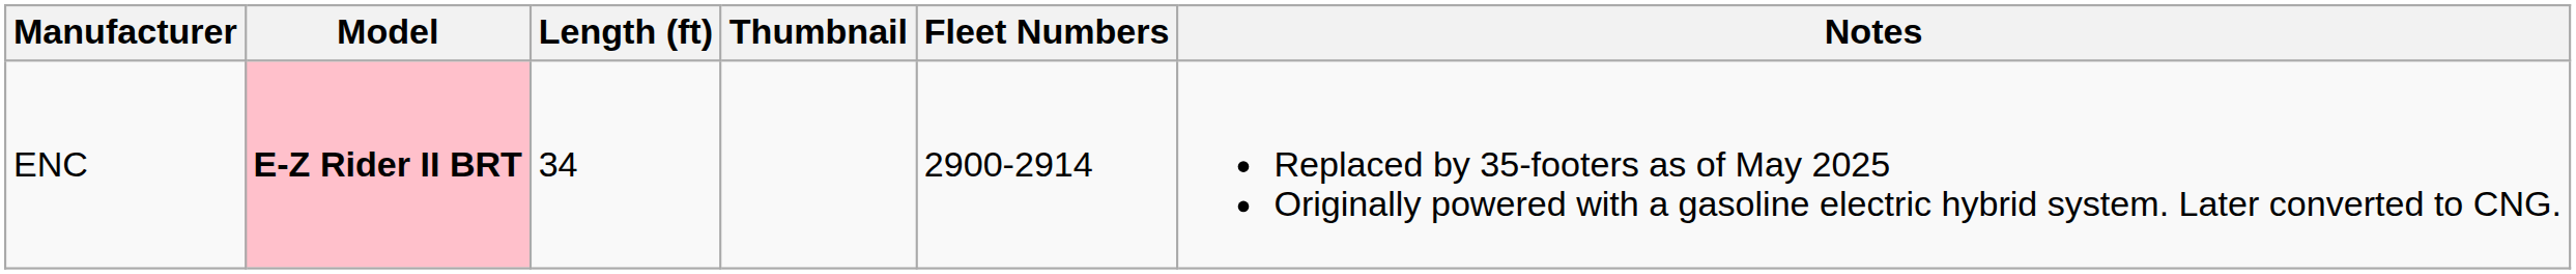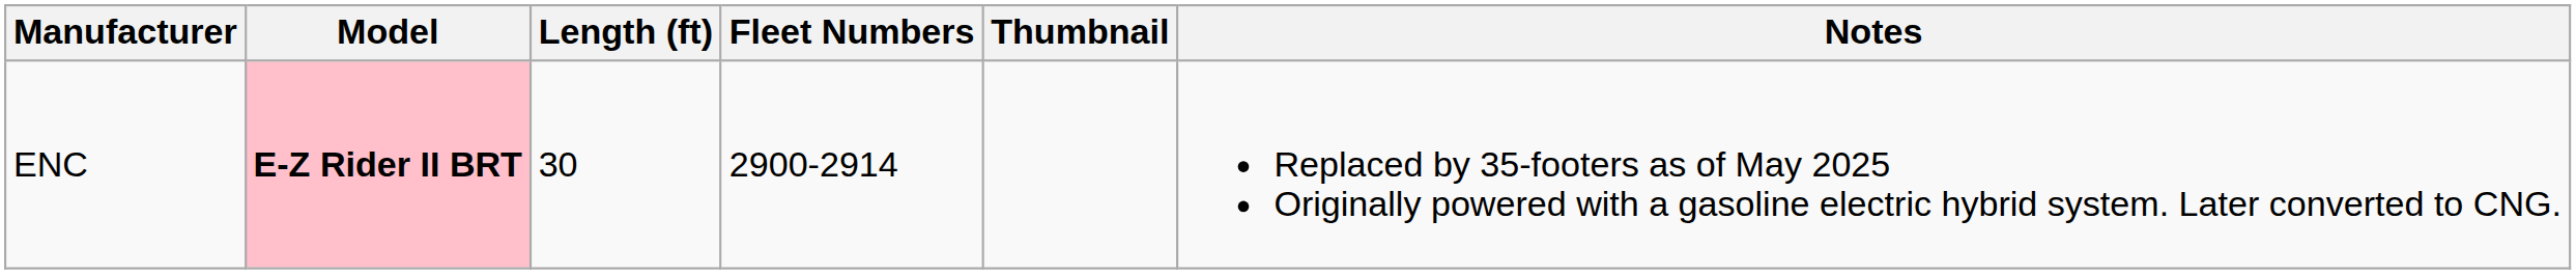 <table class="wikitable">
 <tr>
 <th>Manufacturer</th>
 <th>Model</th>
 <th>Length (ft)</th>
+<th>Fleet Numbers</th>
 <th>Thumbnail</th>
-<th>Fleet Numbers</th>
 <th>Notes</th>
 </tr>
 <tr>
 <td>ENC</td>
 <td style="background: pink;"><strong>E-Z Rider II BRT</strong></td>
-<td>34</td>
+<td>30</td>
+<td>2900-2914</td>
 <td></td>
-<td>2900-2914</td>
 <td><br><ul><li>Replaced by 35-footers as of May 2025</li><li>Originally powered with a gasoline electric hybrid system. Later converted to CNG.</li></ul></td>
 </tr>
 </table>
